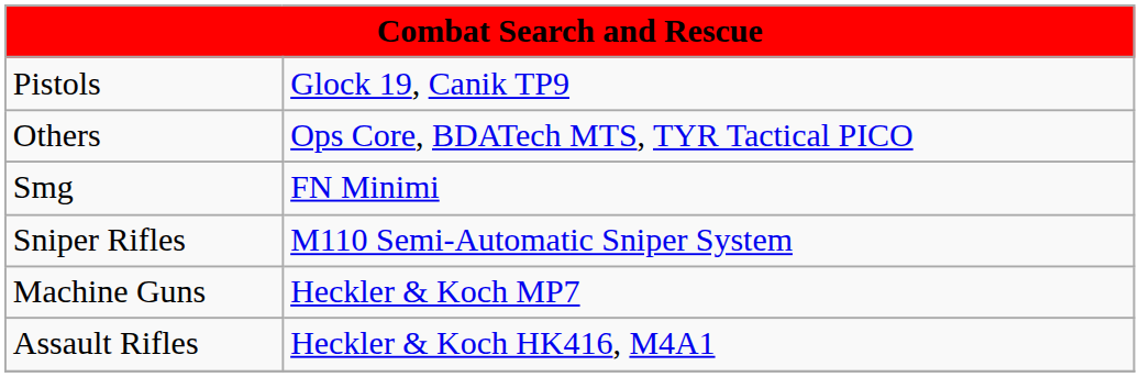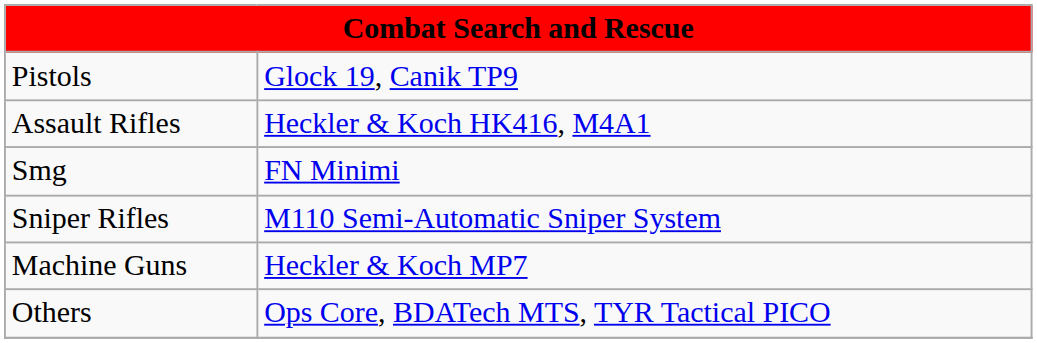 <table class="wikitable" style="width:550px;">
 <tr>
 <td colspan="2"  style="text-align:center; background:red;"><span><strong>Combat Search and Rescue</strong></span></td>
 </tr>
 <tr>
 <td>Pistols</td>
 <td><a href='#'>Glock 19</a>, <a href='#'>Canik TP9</a></td>
 </tr>
 <tr>
-<td>Others</td>
-<td><a href='#'>Ops Core</a>, <a href='#'>BDATech MTS</a>, <a href='#'>TYR Tactical PICO</a></td>
+<td>Assault Rifles</td>
+<td><a href='#'>Heckler & Koch HK416</a>, <a href='#'>M4A1</a></td>
 </tr>
 <tr>
 <td>Smg</td>
 <td><a href='#'>FN Minimi</a></td>
 </tr>
 <tr>
 <td>Sniper Rifles</td>
 <td><a href='#'>M110 Semi-Automatic Sniper System</a></td>
 </tr>
 <tr>
 <td>Machine Guns</td>
 <td><a href='#'>Heckler & Koch MP7</a></td>
 </tr>
 <tr>
-<td>Assault Rifles</td>
-<td><a href='#'>Heckler & Koch HK416</a>, <a href='#'>M4A1</a></td>
+<td>Others</td>
+<td><a href='#'>Ops Core</a>, <a href='#'>BDATech MTS</a>, <a href='#'>TYR Tactical PICO</a></td>
 </tr>
 <tr>
 </tr>
 </table>
